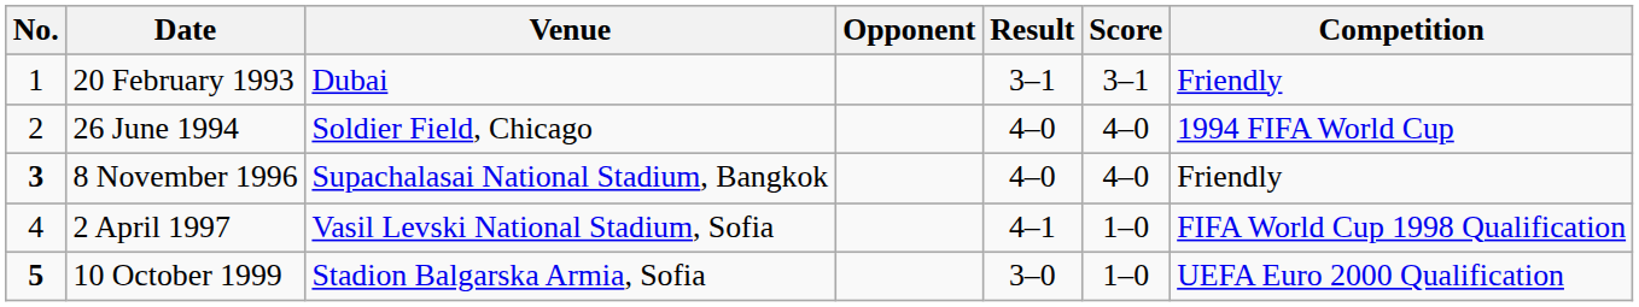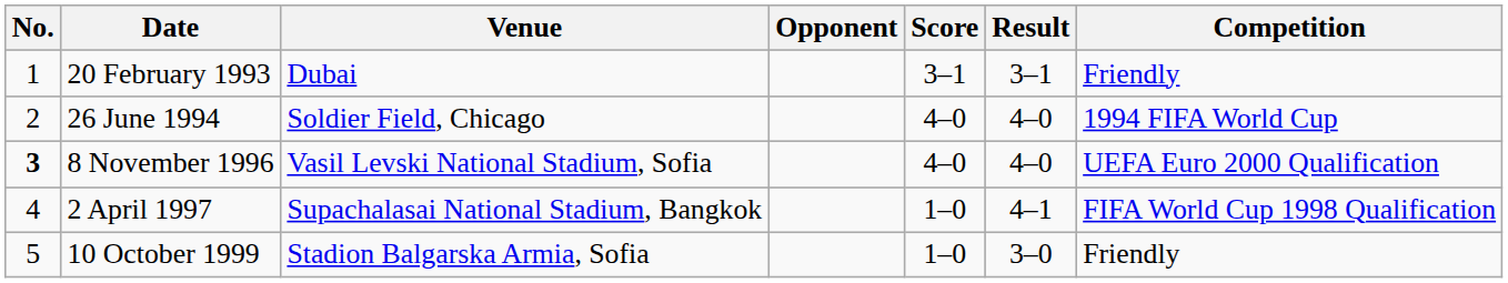 <table class="wikitable sortable">
 <tr>
 <th scope="col">No.</th>
 <th scope="col">Date</th>
 <th scope="col">Venue</th>
 <th scope="col">Opponent</th>
+<th scope="col">Score</th>
 <th scope="col">Result</th>
-<th scope="col">Score</th>
 <th scope="col">Competition</th>
 </tr>
 <tr>
 <td align="center">1</td>
 <td>20 February 1993</td>
 <td><a href='#'>Dubai</a></td>
 <td></td>
 <td align="center">3–1</td>
 <td align="center">3–1</td>
 <td><a href='#'>Friendly</a></td>
 </tr>
 <tr>
 <td align="center">2</td>
 <td>26 June 1994</td>
 <td><a href='#'>Soldier Field</a>,  Chicago</td>
 <td></td>
 <td align="center">4–0</td>
 <td align="center">4–0</td>
 <td><a href='#'>1994 FIFA World Cup</a></td>
 </tr>
 <tr>
 <td align="center"><strong>3</strong></td>
 <td>8 November 1996</td>
-<td><a href='#'>Supachalasai National Stadium</a>, Bangkok</td>
+<td><a href='#'>Vasil Levski National Stadium</a>, Sofia</td>
 <td></td>
 <td align="center">4–0</td>
 <td align="center">4–0</td>
-<td>Friendly</td>
+<td><a href='#'>UEFA Euro 2000 Qualification</a></td>
 </tr>
 <tr>
 <td align="center">4</td>
 <td>2 April 1997</td>
-<td><a href='#'>Vasil Levski National Stadium</a>, Sofia</td>
+<td><a href='#'>Supachalasai National Stadium</a>, Bangkok</td>
 <td></td>
+<td align="center">1–0</td>
 <td align="center">4–1</td>
-<td align="center">1–0</td>
 <td><a href='#'>FIFA World Cup 1998 Qualification</a></td>
 </tr>
 <tr>
-<td align="center"><strong>5</strong></td>
+<td align="center">5</td>
 <td>10 October 1999</td>
 <td><a href='#'>Stadion Balgarska Armia</a>, Sofia</td>
 <td></td>
+<td align="center">1–0</td>
 <td align="center">3–0</td>
-<td align="center">1–0</td>
-<td><a href='#'>UEFA Euro 2000 Qualification</a></td>
+<td>Friendly</td>
 </tr>
 </table>
